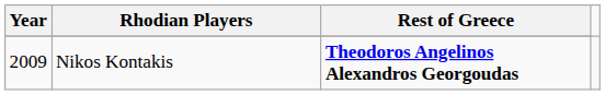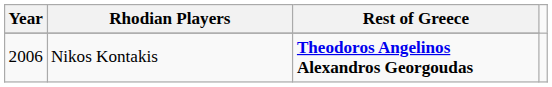 <table class="wikitable" style="font-size:90%">
 <tr>
 <th>Year</th>
 <th width="200">Rhodian Players</th>
 <th width="200">Rest of Greece</th>
 </tr>
 <tr>
 </tr>
 <tr>
-<td>2009</td>
+<td>2006</td>
 <td> Nikos Kontakis</td>
 <td><strong> <a href='#'>Theodoros Angelinos</a><br> Alexandros Georgoudas</strong></td>
 <td></td>
 </tr>
 </table>
